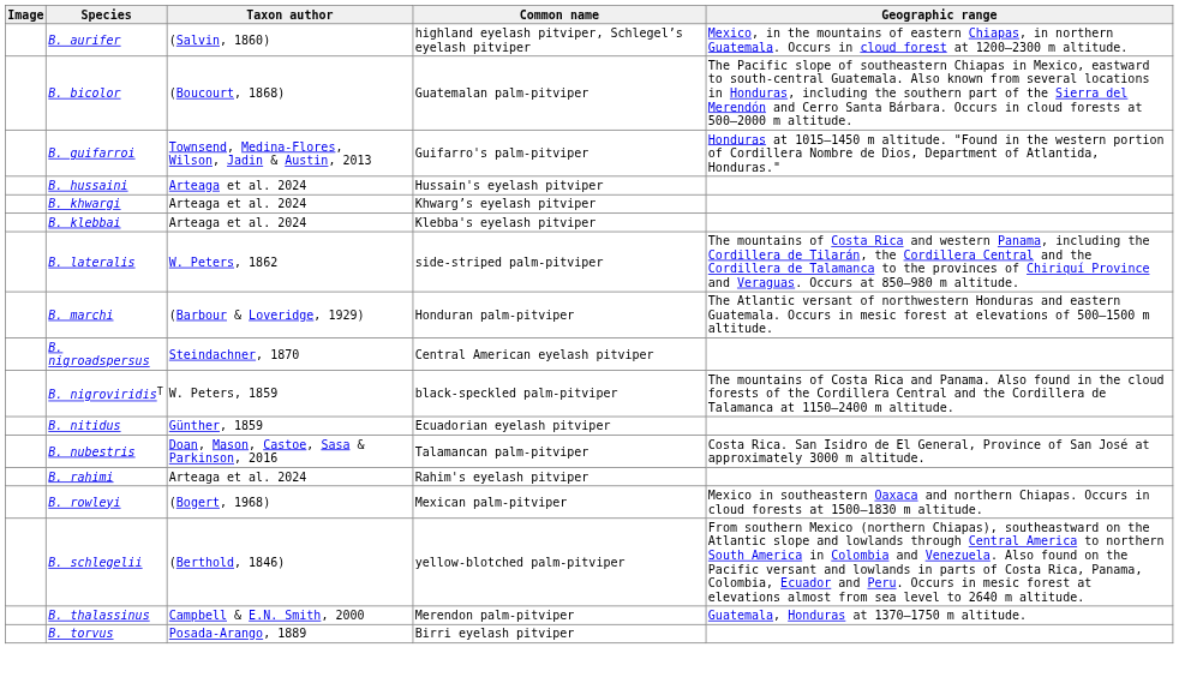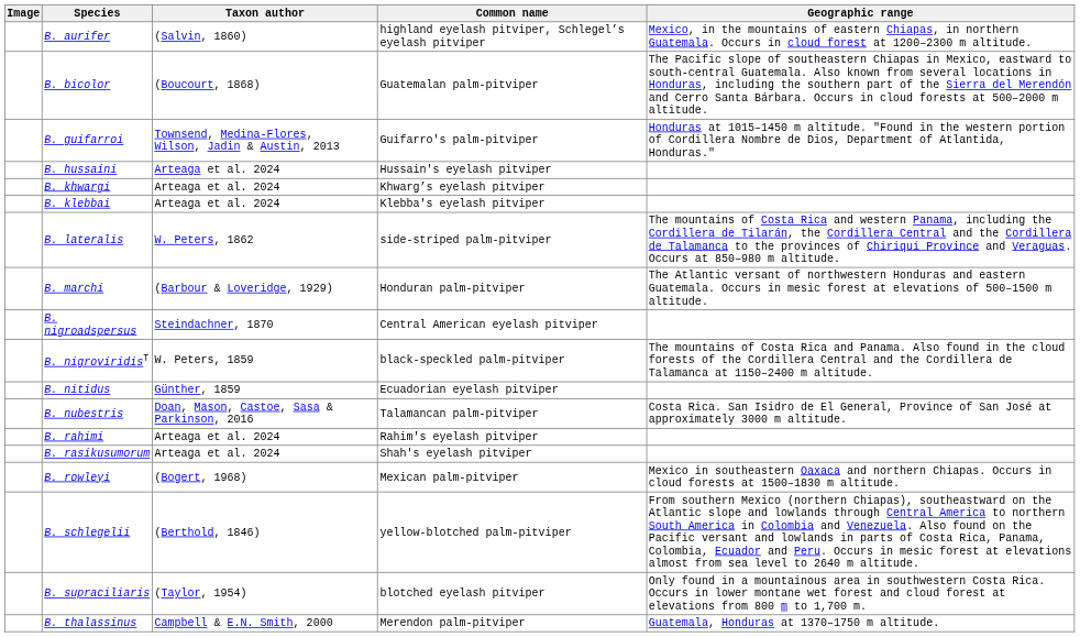 <table cellspacing=0 cellpadding=2 border=1 style="border-collapse: collapse;">
 <tr>
 <th bgcolor="#f0f0f0">Image</th>
 <th bgcolor="#f0f0f0">Species</th>
 <th bgcolor="#f0f0f0">Taxon author</th>
 <th bgcolor="#f0f0f0">Common name</th>
 <th bgcolor="#f0f0f0">Geographic range</th>
 </tr>
 <tr>
 <td></td>
 <td><em><a href='#'>B. aurifer</a></em></td>
 <td>(<a href='#'>Salvin</a>, 1860)</td>
 <td>highland eyelash pitviper, Schlegel’s eyelash pitviper</td>
 <td style="width:40%"><a href='#'>Mexico</a>, in the mountains of eastern <a href='#'>Chiapas</a>, in northern <a href='#'>Guatemala</a>. Occurs in <a href='#'>cloud forest</a> at 1200–2300 m altitude.</td>
 </tr>
 <tr>
 <td></td>
 <td><em><a href='#'>B. bicolor</a></em></td>
 <td>(<a href='#'>Boucourt</a>, 1868)</td>
 <td>Guatemalan palm-pitviper</td>
 <td>The Pacific slope of southeastern Chiapas in Mexico, eastward to south-central Guatemala. Also known from several locations in <a href='#'>Honduras</a>, including the southern part of the <a href='#'>Sierra del Merendón</a> and Cerro Santa Bárbara. Occurs in cloud forests at 500–2000 m altitude.</td>
 </tr>
 <tr>
 <td></td>
 <td><em><a href='#'>B. guifarroi</a></em></td>
 <td><a href='#'>Townsend</a>, <a href='#'>Medina-Flores</a>,<br><a href='#'>Wilson</a>, <a href='#'>Jadin</a> & <a href='#'>Austin</a>, 2013</td>
 <td>Guifarro's palm-pitviper</td>
 <td><a href='#'>Honduras</a> at 1015–1450 m altitude. "Found in the western portion of Cordillera Nombre de Dios, Department of Atlantida, Honduras."</td>
 </tr>
 <tr>
 <td></td>
 <td><em><a href='#'>B. hussaini</a></em></td>
 <td><a href='#'>Arteaga</a> et al. 2024</td>
 <td>Hussain's eyelash pitviper</td>
 <td></td>
 </tr>
 <tr>
 <td></td>
 <td><em><a href='#'>B. khwargi</a></em></td>
 <td>Arteaga et al. 2024</td>
 <td>Khwarg’s eyelash pitviper</td>
 <td></td>
 </tr>
 <tr>
 <td></td>
 <td><em><a href='#'>B. klebbai</a></em></td>
 <td>Arteaga et al. 2024</td>
 <td>Klebba's eyelash pitviper</td>
 <td></td>
 </tr>
 <tr>
 <td></td>
 <td><em><a href='#'>B. lateralis</a></em></td>
 <td><a href='#'>W. Peters</a>, 1862</td>
 <td>side-striped palm-pitviper</td>
 <td>The mountains of <a href='#'>Costa Rica</a> and western <a href='#'>Panama</a>, including the <a href='#'>Cordillera de Tilarán</a>, the <a href='#'>Cordillera Central</a> and the <a href='#'>Cordillera de Talamanca</a> to the provinces of <a href='#'>Chiriquí Province</a> and <a href='#'>Veraguas</a>. Occurs at 850–980 m altitude.</td>
 </tr>
 <tr>
 <td></td>
 <td><em><a href='#'>B. marchi</a></em></td>
 <td>(<a href='#'>Barbour</a> & <a href='#'>Loveridge</a>, 1929)</td>
 <td>Honduran palm-pitviper</td>
 <td>The Atlantic versant of northwestern Honduras and eastern Guatemala. Occurs in mesic forest at elevations of 500–1500 m altitude.</td>
 </tr>
 <tr>
 <td></td>
 <td><em><a href='#'>B. nigroadspersus</a></em></td>
 <td><a href='#'>Steindachner</a>, 1870</td>
 <td>Central American eyelash pitviper</td>
 <td></td>
 </tr>
 <tr>
 <td></td>
 <td><em><a href='#'>B. nigroviridis</a></em><span><sup>T</sup></span></td>
 <td>W. Peters, 1859</td>
 <td>black-speckled palm-pitviper</td>
 <td>The mountains of Costa Rica and Panama. Also found in the cloud forests of the Cordillera Central and the Cordillera de Talamanca at 1150–2400 m altitude.</td>
 </tr>
 <tr>
 <td></td>
 <td><a href='#'><em>B. nitidus</em></a></td>
 <td><a href='#'>Günther</a>, 1859</td>
 <td>Ecuadorian eyelash pitviper</td>
 <td></td>
 </tr>
 <tr>
 <td></td>
 <td><em><a href='#'>B. nubestris</a></em></td>
 <td><a href='#'>Doan</a>, <a href='#'>Mason</a>, <a href='#'>Castoe</a>, <a href='#'>Sasa</a> & <a href='#'>Parkinson</a>, 2016</td>
 <td>Talamancan palm-pitviper</td>
 <td>Costa Rica. San Isidro de El General, Province of San José at approximately 3000 m altitude.</td>
 </tr>
 <tr>
 <td></td>
 <td><em><a href='#'>B. rahimi</a></em></td>
 <td>Arteaga et al. 2024</td>
 <td>Rahim's eyelash pitviper</td>
 <td></td>
 </tr>
 <tr>
 <td></td>
+<td><em><a href='#'>B. rasikusumorum</a></em></td>
+<td>Arteaga et al. 2024</td>
+<td>Shah's eyelash pitviper</td>
+<td></td>
+</tr>
+<tr>
+<td></td>
 <td><em><a href='#'>B. rowleyi</a></em></td>
 <td>(<a href='#'>Bogert</a>, 1968)</td>
 <td>Mexican palm-pitviper</td>
 <td>Mexico in southeastern <a href='#'>Oaxaca</a> and northern Chiapas. Occurs in cloud forests at 1500–1830 m altitude.</td>
 </tr>
 <tr>
 <td></td>
 <td><em><a href='#'>B. schlegelii</a></em></td>
 <td>(<a href='#'>Berthold</a>, 1846)</td>
 <td>yellow-blotched palm-pitviper</td>
 <td>From southern Mexico (northern Chiapas), southeastward on the Atlantic slope and lowlands through <a href='#'>Central America</a> to northern <a href='#'>South America</a> in <a href='#'>Colombia</a> and <a href='#'>Venezuela</a>. Also found on the Pacific versant and lowlands in parts of Costa Rica, Panama, Colombia, <a href='#'>Ecuador</a> and <a href='#'>Peru</a>. Occurs in mesic forest at elevations almost from sea level to 2640 m altitude.</td>
 </tr>
 <tr>
 <td></td>
+<td><em><a href='#'>B. supraciliaris</a></em></td>
+<td>(<a href='#'>Taylor</a>, 1954)</td>
+<td>blotched eyelash pitviper</td>
+<td>Only found in a mountainous area in southwestern Costa Rica. Occurs in lower montane wet forest and cloud forest at elevations from 800 <a href='#'>m</a> to 1,700 m.</td>
+</tr>
+<tr>
+<td></td>
 <td><em><a href='#'>B. thalassinus</a></em></td>
 <td><a href='#'>Campbell</a> & <a href='#'>E.N. Smith</a>, 2000</td>
 <td>Merendon palm-pitviper</td>
 <td><a href='#'>Guatemala</a>, <a href='#'>Honduras</a> at 1370–1750 m altitude.</td>
 </tr>
-<tr>
-<td></td>
-<td><em><a href='#'>B. torvus</a></em></td>
-<td><a href='#'>Posada-Arango</a>, 1889</td>
-<td>Birri eyelash pitviper</td>
-<td></td>
-</tr>
 </table>
